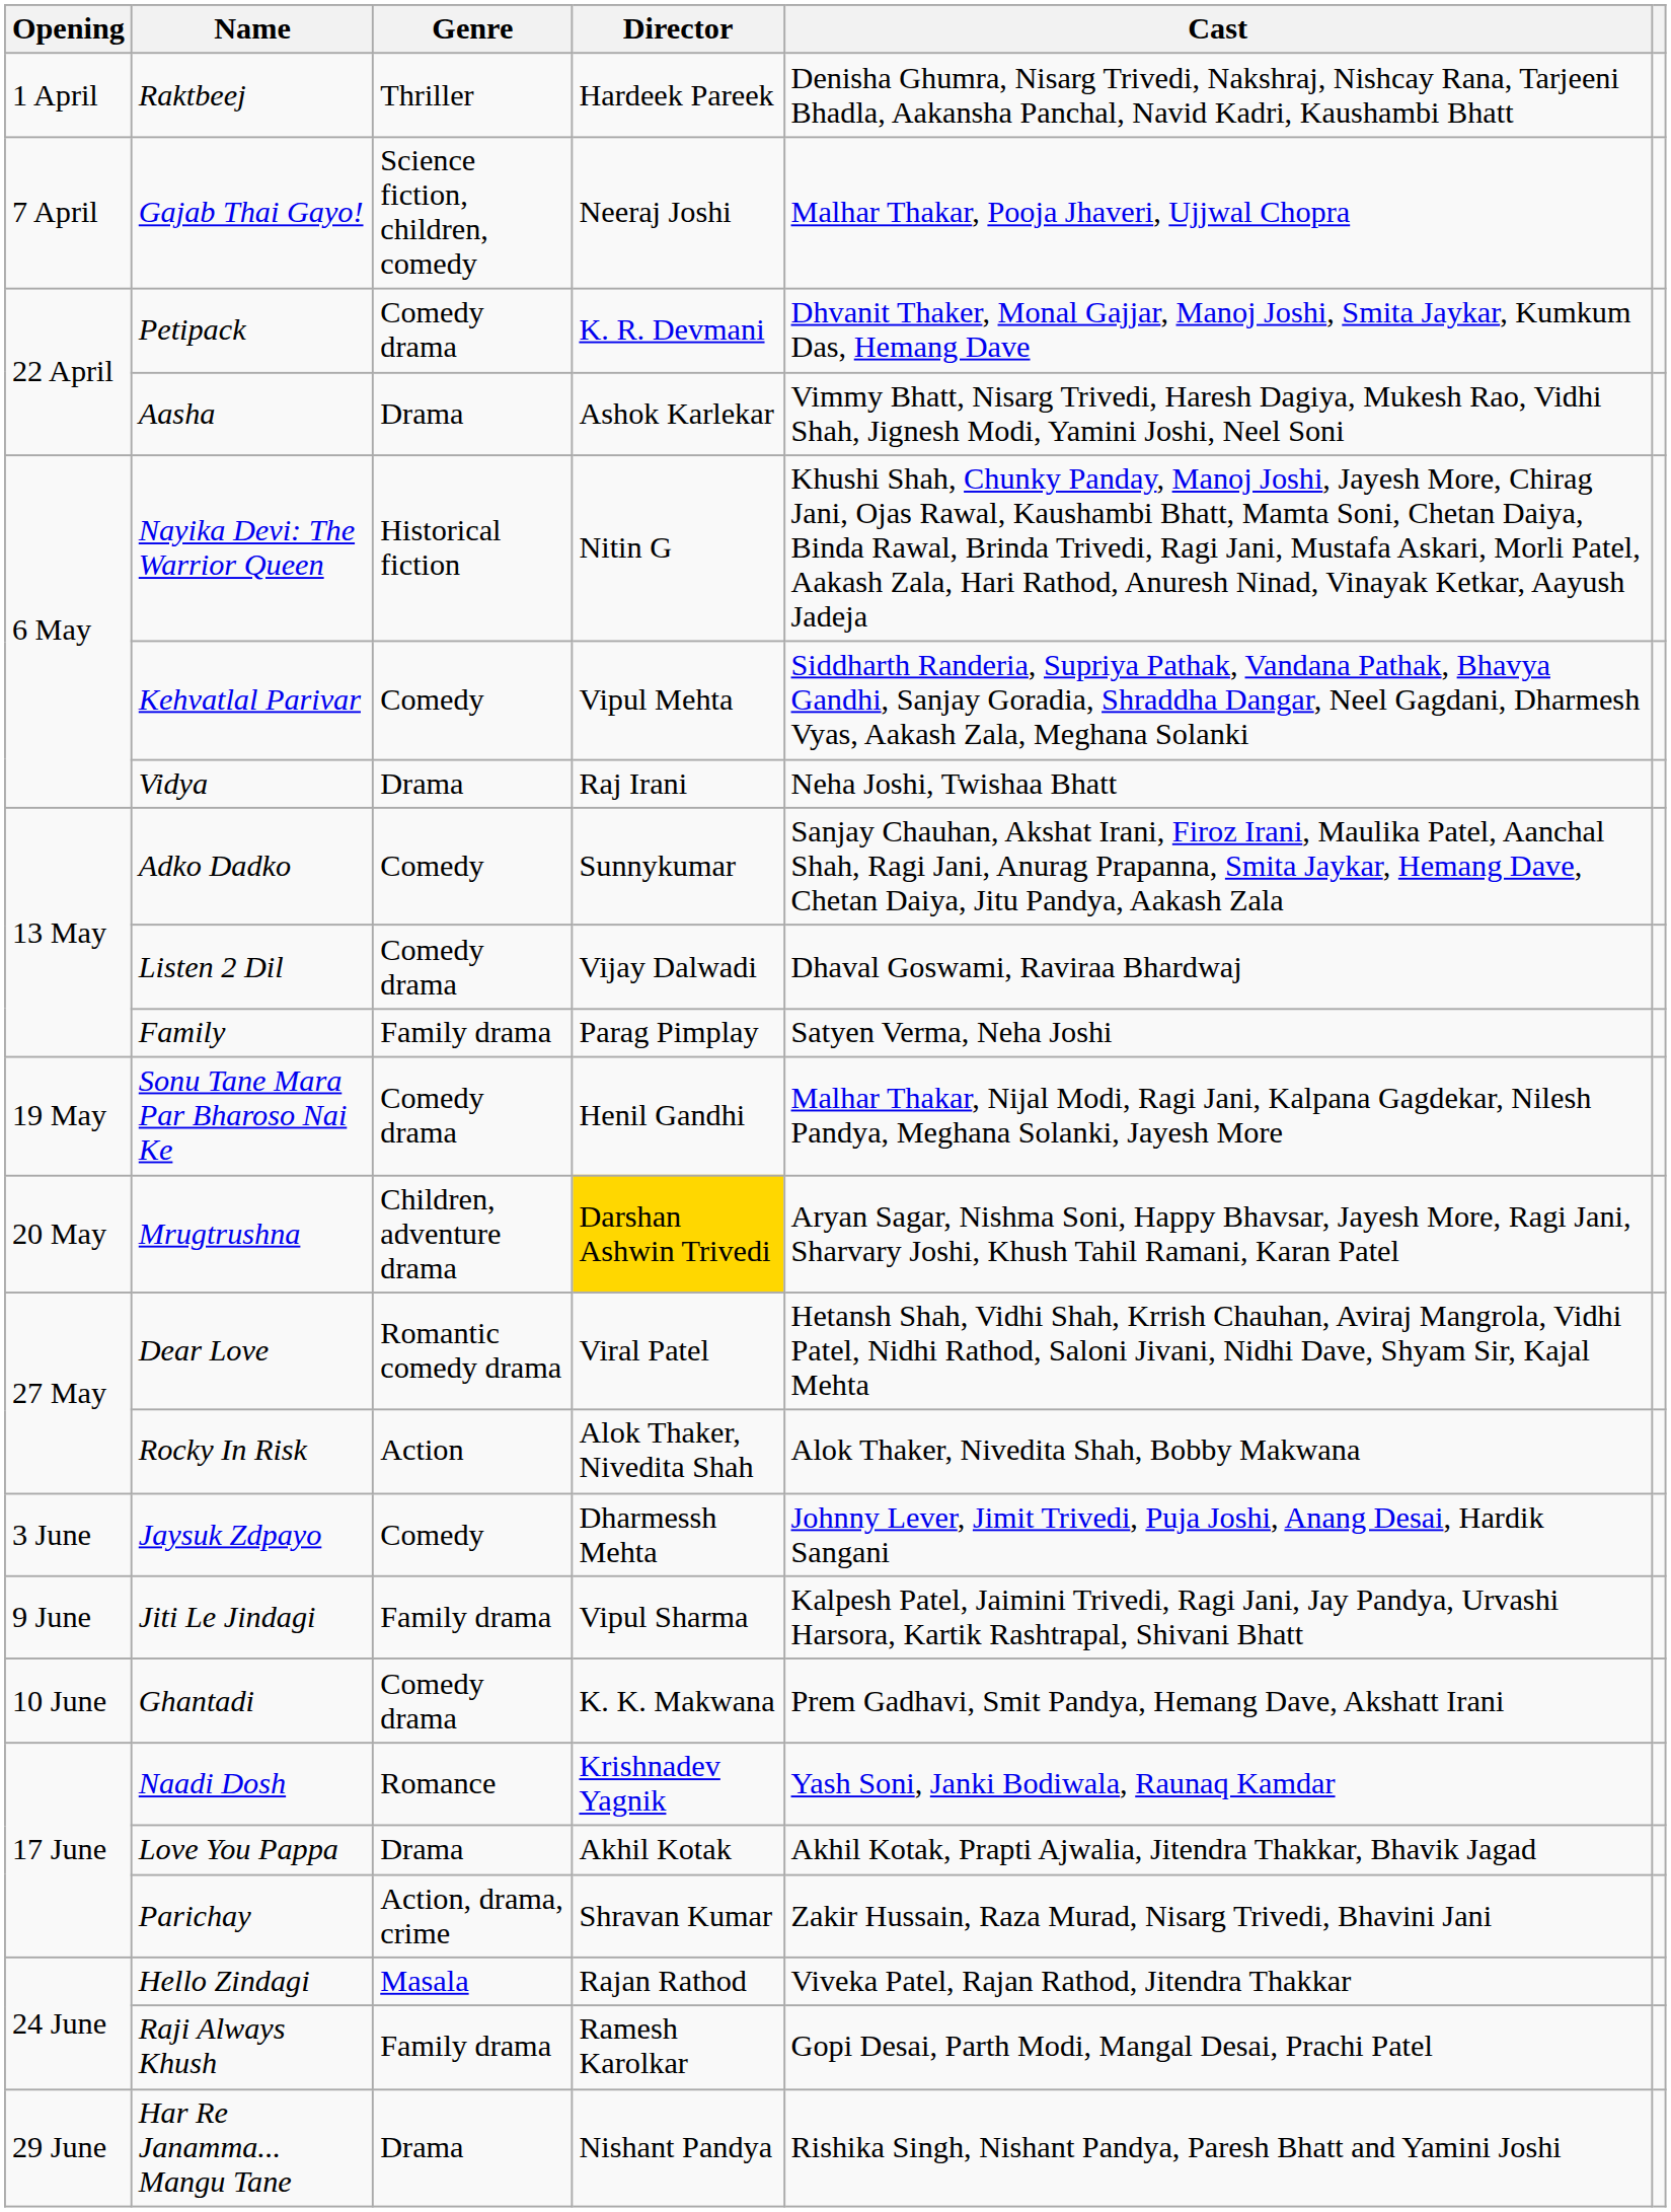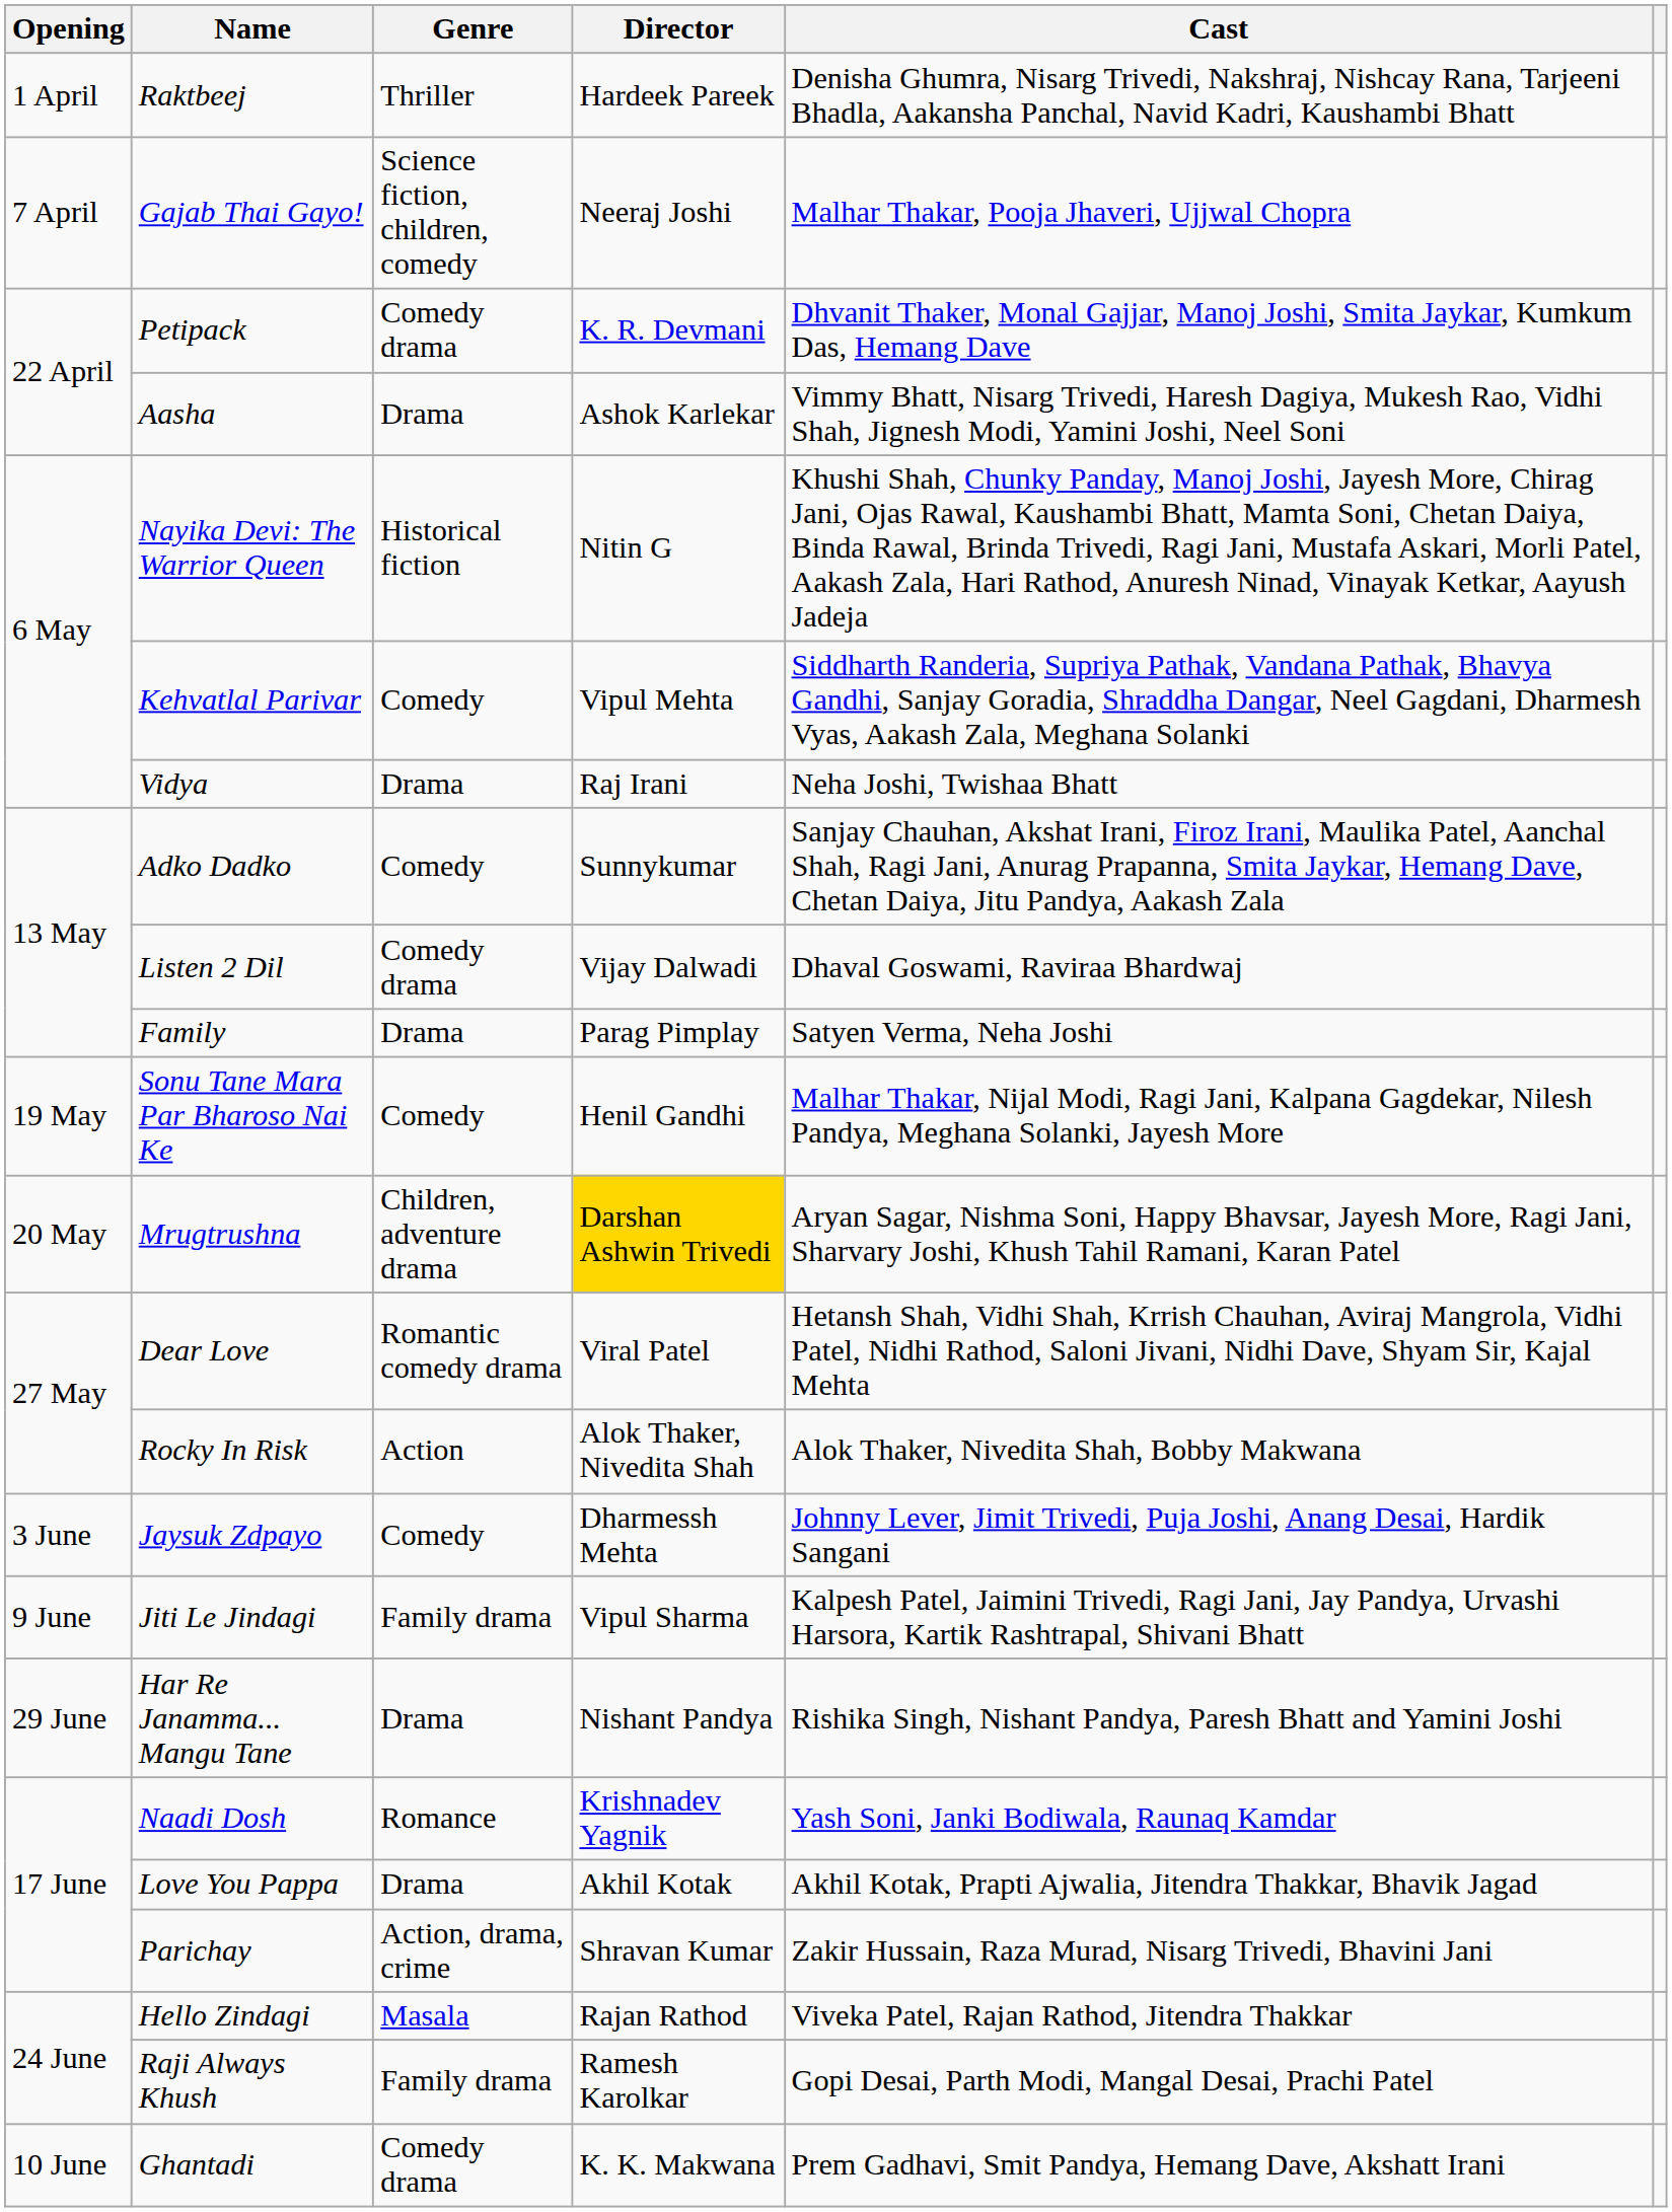 <table class="wikitable sortable">
 <tr>
 <th>Opening</th>
 <th>Name</th>
 <th>Genre</th>
 <th>Director</th>
 <th>Cast</th>
 <th></th>
 </tr>
 <tr>
 <td>1 April</td>
 <td><em>Raktbeej</em></td>
 <td>Thriller</td>
 <td>Hardeek Pareek</td>
 <td>Denisha Ghumra, Nisarg Trivedi, Nakshraj, Nishcay Rana, Tarjeeni Bhadla, Aakansha Panchal, Navid Kadri, Kaushambi Bhatt</td>
 <td></td>
 </tr>
 <tr>
 <td>7 April</td>
 <td><em><a href='#'>Gajab Thai Gayo!</a></em></td>
 <td>Science fiction, children, comedy</td>
 <td>Neeraj Joshi</td>
 <td><a href='#'>Malhar Thakar</a>, <a href='#'>Pooja Jhaveri</a>, <a href='#'>Ujjwal Chopra</a></td>
 <td></td>
 </tr>
 <tr>
 <td rowspan="2">22 April</td>
 <td><em>Petipack</em></td>
 <td>Comedy drama</td>
 <td><a href='#'>K. R. Devmani</a></td>
 <td><a href='#'>Dhvanit Thaker</a>, <a href='#'>Monal Gajjar</a>, <a href='#'>Manoj Joshi</a>, <a href='#'>Smita Jaykar</a>, Kumkum Das, <a href='#'>Hemang Dave</a></td>
 <td></td>
 </tr>
 <tr>
 <td><em>Aasha</em></td>
 <td>Drama</td>
 <td>Ashok Karlekar</td>
 <td>Vimmy Bhatt, Nisarg Trivedi, Haresh Dagiya, Mukesh Rao, Vidhi Shah, Jignesh Modi, Yamini Joshi, Neel Soni</td>
 <td></td>
 </tr>
 <tr>
 <td rowspan="3">6 May</td>
 <td><em><a href='#'>Nayika Devi: The Warrior Queen</a></em></td>
 <td>Historical fiction</td>
 <td>Nitin G</td>
 <td>Khushi Shah, <a href='#'>Chunky Panday</a>, <a href='#'>Manoj Joshi</a>, Jayesh More, Chirag Jani, Ojas Rawal, Kaushambi Bhatt, Mamta Soni, Chetan Daiya, Binda Rawal, Brinda Trivedi, Ragi Jani, Mustafa Askari, Morli Patel, Aakash Zala, Hari Rathod, Anuresh Ninad, Vinayak Ketkar, Aayush Jadeja</td>
 <td></td>
 </tr>
 <tr>
 <td><em><a href='#'>Kehvatlal Parivar</a></em></td>
 <td>Comedy</td>
 <td>Vipul Mehta</td>
 <td><a href='#'>Siddharth Randeria</a>, <a href='#'>Supriya Pathak</a>, <a href='#'>Vandana Pathak</a>, <a href='#'>Bhavya Gandhi</a>, Sanjay Goradia, <a href='#'>Shraddha Dangar</a>, Neel Gagdani, Dharmesh Vyas, Aakash Zala, Meghana Solanki</td>
 <td></td>
 </tr>
 <tr>
 <td><em>Vidya</em></td>
 <td>Drama</td>
 <td>Raj Irani</td>
 <td>Neha Joshi, Twishaa Bhatt</td>
 <td></td>
 </tr>
 <tr>
 <td rowspan="3">13 May</td>
 <td><em>Adko Dadko</em></td>
 <td>Comedy</td>
 <td>Sunnykumar</td>
 <td>Sanjay Chauhan, Akshat Irani, <a href='#'>Firoz Irani</a>, Maulika Patel, Aanchal Shah, Ragi Jani, Anurag Prapanna, <a href='#'>Smita Jaykar</a>, <a href='#'>Hemang Dave</a>, Chetan Daiya, Jitu Pandya, Aakash Zala</td>
 <td></td>
 </tr>
 <tr>
 <td><em>Listen 2 Dil</em></td>
 <td>Comedy drama</td>
 <td>Vijay Dalwadi</td>
 <td>Dhaval Goswami, Raviraa Bhardwaj</td>
 <td></td>
 </tr>
 <tr>
 <td><em>Family</em></td>
-<td>Family drama</td>
+<td>Drama</td>
 <td>Parag Pimplay</td>
 <td>Satyen Verma, Neha Joshi</td>
 <td></td>
 </tr>
 <tr>
 <td>19 May</td>
 <td><em><a href='#'>Sonu Tane Mara Par Bharoso Nai Ke</a></em></td>
-<td>Comedy drama</td>
+<td>Comedy</td>
 <td>Henil Gandhi</td>
 <td><a href='#'>Malhar Thakar</a>, Nijal Modi, Ragi Jani, Kalpana Gagdekar, Nilesh Pandya, Meghana Solanki, Jayesh More</td>
 <td></td>
 </tr>
 <tr>
 <td>20 May</td>
 <td><em><a href='#'>Mrugtrushna</a></em></td>
 <td>Children, adventure drama</td>
 <td style="background: gold;">Darshan Ashwin Trivedi</td>
 <td>Aryan Sagar, Nishma Soni, Happy Bhavsar, Jayesh More, Ragi Jani, Sharvary Joshi, Khush Tahil Ramani, Karan Patel</td>
 <td></td>
 </tr>
 <tr>
 <td rowspan="2">27 May</td>
 <td><em>Dear Love</em></td>
 <td>Romantic comedy drama</td>
 <td>Viral Patel</td>
 <td>Hetansh Shah, Vidhi Shah, Krrish Chauhan, Aviraj Mangrola, Vidhi Patel, Nidhi Rathod, Saloni Jivani, Nidhi Dave, Shyam Sir, Kajal Mehta</td>
 <td></td>
 </tr>
 <tr>
 <td><em>Rocky In Risk</em></td>
 <td>Action</td>
 <td>Alok Thaker, Nivedita Shah</td>
 <td>Alok Thaker, Nivedita Shah, Bobby Makwana</td>
 <td></td>
 </tr>
 <tr>
 <td>3 June</td>
 <td><em><a href='#'>Jaysuk Zdpayo</a></em></td>
 <td>Comedy</td>
 <td>Dharmessh Mehta</td>
 <td><a href='#'>Johnny Lever</a>, <a href='#'>Jimit Trivedi</a>, <a href='#'>Puja Joshi</a>, <a href='#'>Anang Desai</a>, Hardik Sangani</td>
 <td></td>
 </tr>
 <tr>
 <td>9 June</td>
 <td><em>Jiti Le Jindagi</em></td>
 <td>Family drama</td>
 <td>Vipul Sharma</td>
 <td>Kalpesh Patel, Jaimini Trivedi, Ragi Jani, Jay Pandya, Urvashi Harsora, Kartik Rashtrapal, Shivani Bhatt</td>
 <td></td>
 </tr>
 <tr>
-<td>10 June</td>
-<td><em>Ghantadi</em></td>
-<td>Comedy drama</td>
-<td>K. K. Makwana</td>
-<td>Prem Gadhavi, Smit Pandya, Hemang Dave, Akshatt Irani</td>
+<td>29 June</td>
+<td><em>Har Re Janamma... Mangu Tane</em></td>
+<td>Drama</td>
+<td>Nishant Pandya</td>
+<td>Rishika Singh, Nishant Pandya, Paresh Bhatt and Yamini Joshi</td>
 <td></td>
 </tr>
 <tr>
 <td rowspan="3">17 June</td>
 <td><em><a href='#'>Naadi Dosh</a></em></td>
 <td>Romance</td>
 <td><a href='#'>Krishnadev Yagnik</a></td>
 <td><a href='#'>Yash Soni</a>, <a href='#'>Janki Bodiwala</a>, <a href='#'>Raunaq Kamdar</a></td>
 <td></td>
 </tr>
 <tr>
 <td><em>Love You Pappa</em></td>
 <td>Drama</td>
 <td>Akhil Kotak</td>
 <td>Akhil Kotak, Prapti Ajwalia, Jitendra Thakkar, Bhavik Jagad</td>
 <td></td>
 </tr>
 <tr>
 <td><em>Parichay</em></td>
 <td>Action, drama, crime</td>
 <td>Shravan Kumar</td>
 <td>Zakir Hussain, Raza Murad, Nisarg Trivedi, Bhavini Jani</td>
 <td></td>
 </tr>
 <tr>
 <td rowspan="2">24 June</td>
 <td><em>Hello Zindagi</em></td>
 <td><a href='#'>Masala</a></td>
 <td>Rajan Rathod</td>
 <td>Viveka Patel, Rajan Rathod, Jitendra Thakkar</td>
 <td></td>
 </tr>
 <tr>
 <td><em>Raji Always Khush</em></td>
 <td>Family drama</td>
 <td>Ramesh Karolkar</td>
 <td>Gopi Desai, Parth Modi, Mangal Desai, Prachi Patel</td>
 <td></td>
 </tr>
 <tr>
-<td>29 June</td>
-<td><em>Har Re Janamma... Mangu Tane</em></td>
-<td>Drama</td>
-<td>Nishant Pandya</td>
-<td>Rishika Singh, Nishant Pandya, Paresh Bhatt and Yamini Joshi</td>
+<td>10 June</td>
+<td><em>Ghantadi</em></td>
+<td>Comedy drama</td>
+<td>K. K. Makwana</td>
+<td>Prem Gadhavi, Smit Pandya, Hemang Dave, Akshatt Irani</td>
 <td></td>
 </tr>
 </table>
